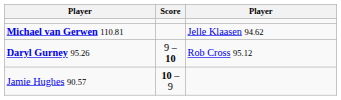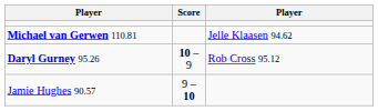 <table class="wikitable">
 <tr style="font-size:10pt;font-weight:bold">
 <th width=230>Player</th>
 <th width=40>Score</th>
 <th width=230>Player</th>
 </tr>
 <tr>
 <td></td>
 <td align=center></td>
 <td></td>
 </tr>
 <tr>
 <td> <strong><a href='#'>Michael van Gerwen</a></strong> <small><span>110.81</span></small></td>
 <td align=center></td>
 <td> <a href='#'>Jelle Klaasen</a> <small><span>94.62</span></small></td>
 </tr>
 <tr>
 <td> <strong><a href='#'>Daryl Gurney</a></strong> <small><span>95.26</span></small></td>
-<td align=center>9 – <strong>10</strong></td>
+<td align=center><strong>10</strong> – 9</td>
 <td> <a href='#'>Rob Cross</a> <small><span>95.12</span></small></td>
 </tr>
 <tr>
 <td> <a href='#'>Jamie Hughes</a> <small><span>90.57</span></small></td>
-<td align=center><strong>10</strong> – 9</td>
+<td align=center>9 – <strong>10</strong></td>
 <td></td>
 </tr>
 </table>
